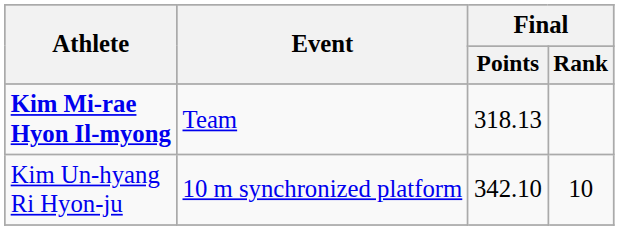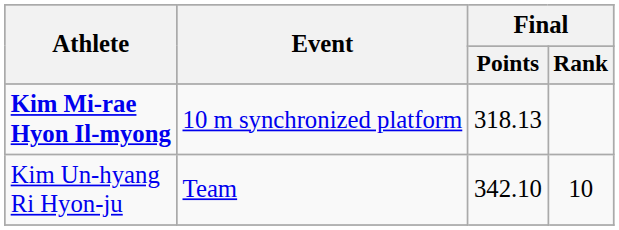 <table class="wikitable" style="font-size:90%;">
 <tr>
 <th rowspan=2>Athlete</th>
 <th rowspan=2>Event</th>
 <th colspan=2>Final</th>
 </tr>
 <tr style="font-size:95%">
 <th>Points</th>
 <th>Rank</th>
 </tr>
 <tr align=center>
 <td align=left><strong><a href='#'>Kim Mi-rae</a><br><a href='#'>Hyon Il-myong</a></strong></td>
-<td align=left><a href='#'>Team</a></td>
+<td align=left><a href='#'>10 m synchronized platform</a></td>
 <td>318.13</td>
 <td></td>
 </tr>
 <tr align=center>
 <td align=left><a href='#'>Kim Un-hyang</a><br><a href='#'>Ri Hyon-ju</a></td>
-<td align=left><a href='#'>10 m synchronized platform</a></td>
+<td align=left><a href='#'>Team</a></td>
 <td>342.10</td>
 <td>10</td>
 </tr>
 </table>
